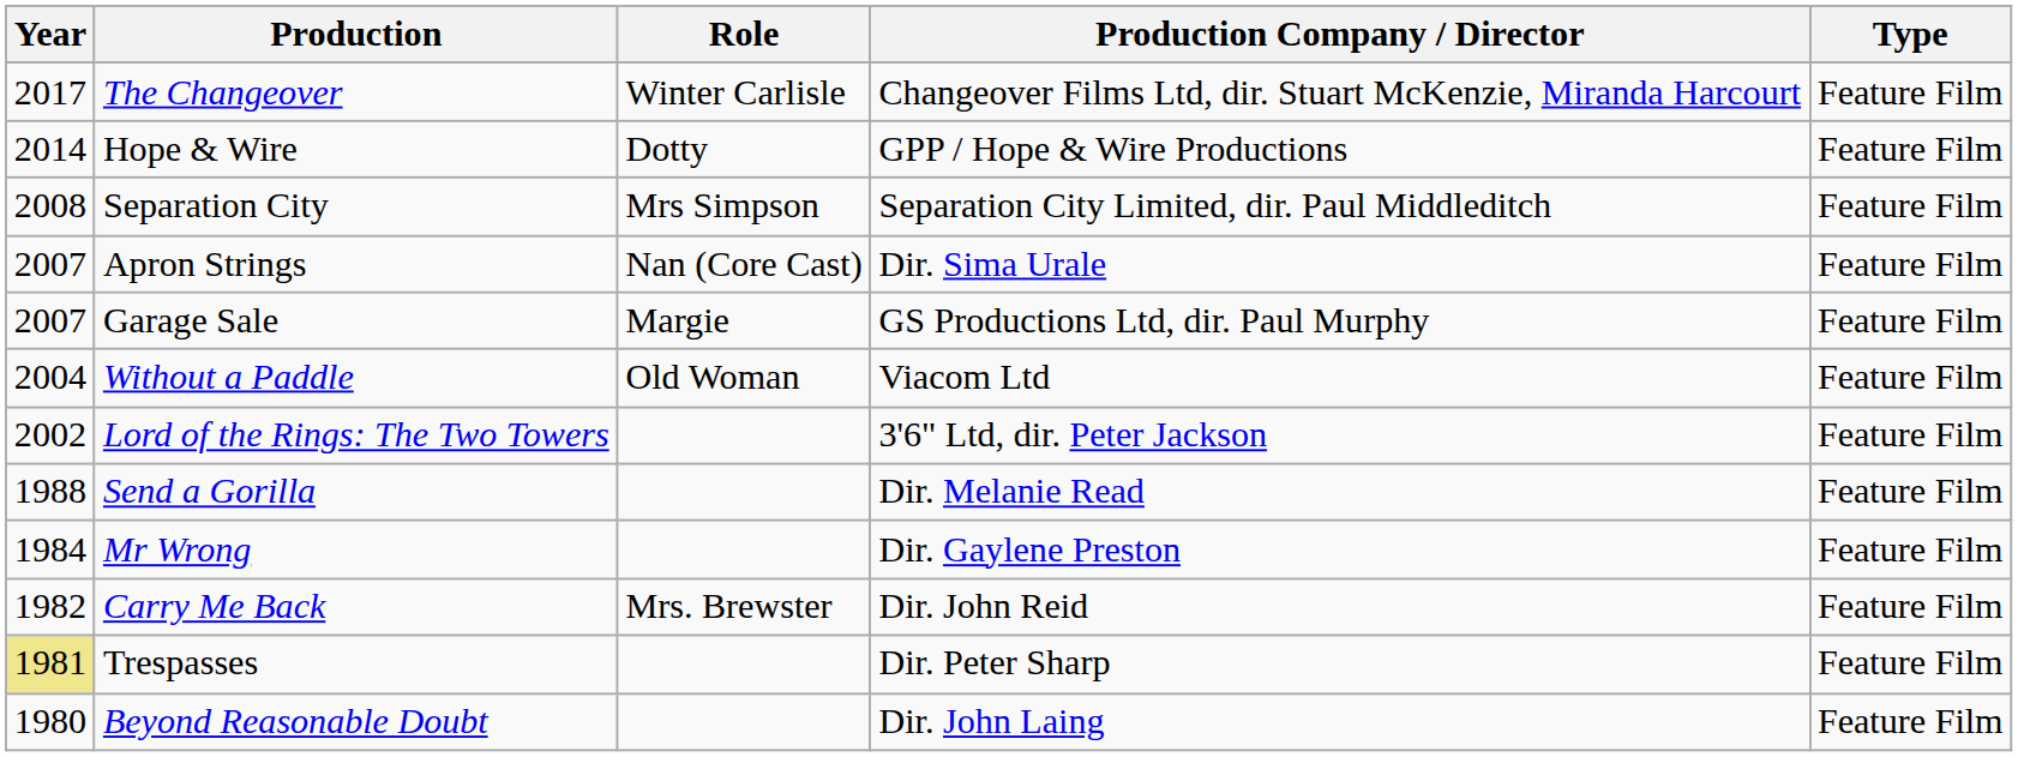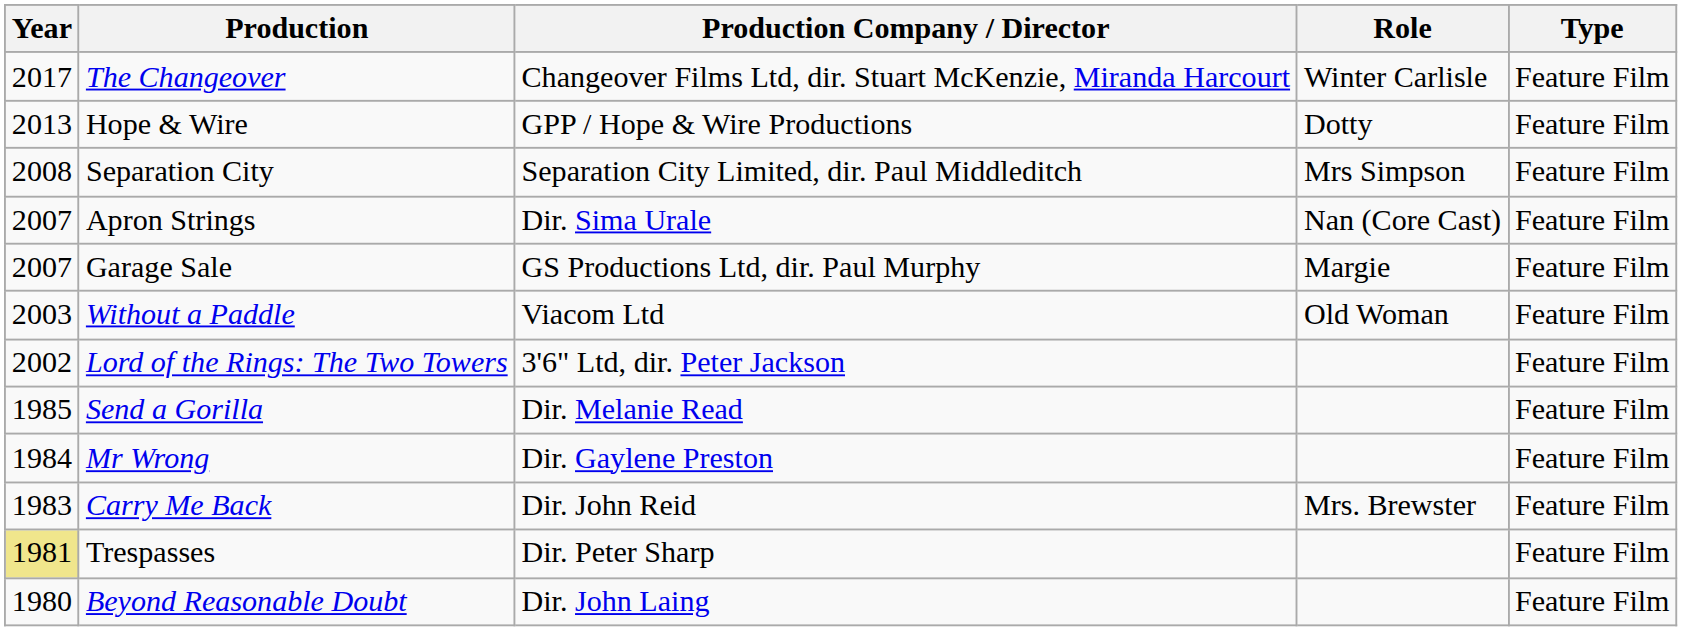 <table class="wikitable">
 <tr>
 <th>Year</th>
 <th>Production</th>
+<th>Production Company / Director</th>
 <th>Role</th>
-<th>Production Company / Director</th>
 <th>Type</th>
 </tr>
 <tr>
 <td>2017</td>
 <td><em><a href='#'>The Changeover</a></em></td>
+<td>Changeover Films Ltd, dir. Stuart McKenzie, <a href='#'>Miranda Harcourt</a></td>
 <td>Winter Carlisle</td>
-<td>Changeover Films Ltd, dir. Stuart McKenzie, <a href='#'>Miranda Harcourt</a></td>
 <td>Feature Film</td>
 </tr>
 <tr>
-<td>2014</td>
+<td>2013</td>
 <td>Hope & Wire</td>
+<td>GPP / Hope & Wire Productions</td>
 <td>Dotty</td>
-<td>GPP / Hope & Wire Productions</td>
 <td>Feature Film</td>
 </tr>
 <tr>
 <td>2008</td>
 <td>Separation City</td>
+<td>Separation City Limited, dir. Paul Middleditch</td>
 <td>Mrs Simpson</td>
-<td>Separation City Limited, dir. Paul Middleditch</td>
 <td>Feature Film</td>
 </tr>
 <tr>
 <td>2007</td>
 <td>Apron Strings</td>
+<td>Dir. <a href='#'>Sima Urale</a></td>
 <td>Nan (Core Cast)</td>
-<td>Dir. <a href='#'>Sima Urale</a></td>
 <td>Feature Film</td>
 </tr>
 <tr>
 <td>2007</td>
 <td>Garage Sale</td>
+<td>GS Productions Ltd, dir. Paul Murphy</td>
 <td>Margie</td>
-<td>GS Productions Ltd, dir. Paul Murphy</td>
 <td>Feature Film</td>
 </tr>
 <tr>
-<td>2004</td>
+<td>2003</td>
 <td><em><a href='#'>Without a Paddle</a></em></td>
+<td>Viacom Ltd</td>
 <td>Old Woman</td>
-<td>Viacom Ltd</td>
 <td>Feature Film</td>
 </tr>
 <tr>
 <td>2002</td>
 <td><em><a href='#'>Lord of the Rings: The Two Towers</a></em></td>
+<td>3'6" Ltd, dir. <a href='#'>Peter Jackson</a></td>
 <td></td>
-<td>3'6" Ltd, dir. <a href='#'>Peter Jackson</a></td>
 <td>Feature Film</td>
 </tr>
 <tr>
-<td>1988</td>
+<td>1985</td>
 <td><em><a href='#'>Send a Gorilla</a></em></td>
+<td>Dir. <a href='#'>Melanie Read</a></td>
 <td></td>
-<td>Dir. <a href='#'>Melanie Read</a></td>
 <td>Feature Film</td>
 </tr>
 <tr>
 <td>1984</td>
 <td><em><a href='#'>Mr Wrong</a></em></td>
+<td>Dir. <a href='#'>Gaylene Preston</a></td>
 <td></td>
-<td>Dir. <a href='#'>Gaylene Preston</a></td>
 <td>Feature Film</td>
 </tr>
 <tr>
-<td>1982</td>
+<td>1983</td>
 <td><em><a href='#'>Carry Me Back</a></em></td>
+<td>Dir. John Reid</td>
 <td>Mrs. Brewster</td>
-<td>Dir. John Reid</td>
 <td>Feature Film</td>
 </tr>
 <tr>
 <td style="background: khaki;">1981</td>
 <td>Trespasses</td>
+<td>Dir. Peter Sharp</td>
 <td></td>
-<td>Dir. Peter Sharp</td>
 <td>Feature Film</td>
 </tr>
 <tr>
 <td>1980</td>
 <td><em><a href='#'>Beyond Reasonable Doubt</a></em></td>
+<td>Dir. <a href='#'>John Laing</a></td>
 <td></td>
-<td>Dir. <a href='#'>John Laing</a></td>
 <td>Feature Film</td>
 </tr>
 </table>
